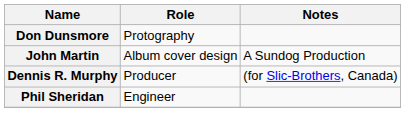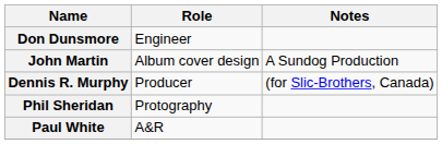 <table class="wikitable plainrowheaders sortable">
 <tr>
 <th scope="col" class="unsortable">Name</th>
 <th scope="col">Role</th>
 <th scope="col" class="unsortable">Notes</th>
 </tr>
 <tr>
 <th scope="row">Don Dunsmore</th>
-<td>Protography</td>
+<td>Engineer</td>
 <td></td>
 </tr>
 <tr>
 <th scope="row">John Martin</th>
 <td>Album cover design</td>
 <td>A Sundog Production</td>
 </tr>
 <tr>
 <th scope="row">Dennis R. Murphy</th>
 <td>Producer</td>
 <td>(for <a href='#'>Slic-Brothers</a>, Canada)</td>
 </tr>
 <tr>
 <th scope="row">Phil Sheridan</th>
-<td>Engineer</td>
+<td>Protography</td>
+<td></td>
+</tr>
+<tr>
+<th scope="row">Paul White</th>
+<td>A&R</td>
 <td></td>
 </tr>
 <tr>
 </tr>
 </table>
